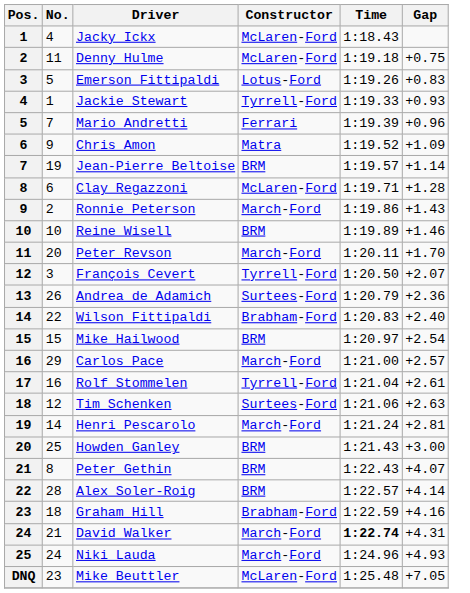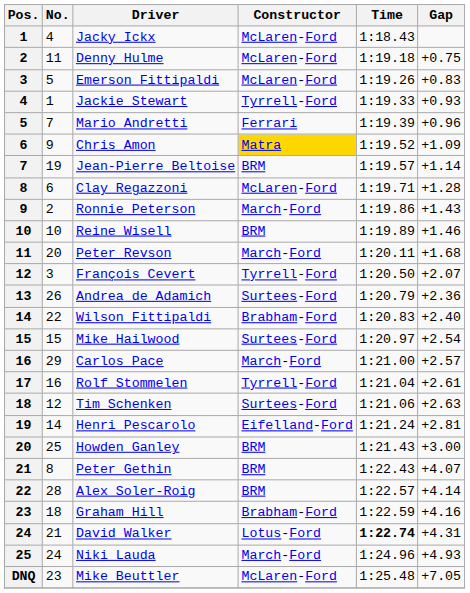 <table class="wikitable sortable">
 <tr>
 <th>Pos.</th>
 <th>No.</th>
 <th>Driver</th>
 <th>Constructor</th>
 <th>Time</th>
 <th>Gap</th>
 </tr>
 <tr>
 <th>1</th>
 <td>4</td>
 <td> <a href='#'>Jacky Ickx</a></td>
 <td><a href='#'>McLaren</a>-<a href='#'>Ford</a></td>
 <td>1:18.43</td>
 <td></td>
 </tr>
 <tr>
 <th>2</th>
 <td>11</td>
 <td> <a href='#'>Denny Hulme</a></td>
 <td><a href='#'>McLaren</a>-<a href='#'>Ford</a></td>
 <td>1:19.18</td>
 <td>+0.75</td>
 </tr>
 <tr>
 <th>3</th>
 <td>5</td>
 <td> <a href='#'>Emerson Fittipaldi</a></td>
-<td><a href='#'>Lotus</a>-<a href='#'>Ford</a></td>
+<td><a href='#'>McLaren</a>-<a href='#'>Ford</a></td>
 <td>1:19.26</td>
 <td>+0.83</td>
 </tr>
 <tr>
 <th>4</th>
 <td>1</td>
 <td> <a href='#'>Jackie Stewart</a></td>
 <td><a href='#'>Tyrrell</a>-<a href='#'>Ford</a></td>
 <td>1:19.33</td>
 <td>+0.93</td>
 </tr>
 <tr>
 <th>5</th>
 <td>7</td>
 <td> <a href='#'>Mario Andretti</a></td>
 <td><a href='#'>Ferrari</a></td>
 <td>1:19.39</td>
 <td>+0.96</td>
 </tr>
 <tr>
 <th>6</th>
 <td>9</td>
 <td> <a href='#'>Chris Amon</a></td>
-<td><a href='#'>Matra</a></td>
+<td style="background: gold;"><a href='#'>Matra</a></td>
 <td>1:19.52</td>
 <td>+1.09</td>
 </tr>
 <tr>
 <th>7</th>
 <td>19</td>
 <td> <a href='#'>Jean-Pierre Beltoise</a></td>
 <td><a href='#'>BRM</a></td>
 <td>1:19.57</td>
 <td>+1.14</td>
 </tr>
 <tr>
 <th>8</th>
 <td>6</td>
 <td> <a href='#'>Clay Regazzoni</a></td>
 <td><a href='#'>McLaren</a>-<a href='#'>Ford</a></td>
 <td>1:19.71</td>
 <td>+1.28</td>
 </tr>
 <tr>
 <th>9</th>
 <td>2</td>
 <td> <a href='#'>Ronnie Peterson</a></td>
 <td><a href='#'>March</a>-<a href='#'>Ford</a></td>
 <td>1:19.86</td>
 <td>+1.43</td>
 </tr>
 <tr>
 <th>10</th>
 <td>10</td>
 <td> <a href='#'>Reine Wisell</a></td>
 <td><a href='#'>BRM</a></td>
 <td>1:19.89</td>
 <td>+1.46</td>
 </tr>
 <tr>
 <th>11</th>
 <td>20</td>
 <td> <a href='#'>Peter Revson</a></td>
 <td><a href='#'>March</a>-<a href='#'>Ford</a></td>
 <td>1:20.11</td>
-<td>+1.70</td>
+<td>+1.68</td>
 </tr>
 <tr>
 <th>12</th>
 <td>3</td>
 <td> <a href='#'>François Cevert</a></td>
 <td><a href='#'>Tyrrell</a>-<a href='#'>Ford</a></td>
 <td>1:20.50</td>
 <td>+2.07</td>
 </tr>
 <tr>
 <th>13</th>
 <td>26</td>
 <td> <a href='#'>Andrea de Adamich</a></td>
 <td><a href='#'>Surtees</a>-<a href='#'>Ford</a></td>
 <td>1:20.79</td>
 <td>+2.36</td>
 </tr>
 <tr>
 <th>14</th>
 <td>22</td>
 <td> <a href='#'>Wilson Fittipaldi</a></td>
 <td><a href='#'>Brabham</a>-<a href='#'>Ford</a></td>
 <td>1:20.83</td>
 <td>+2.40</td>
 </tr>
 <tr>
 <th>15</th>
 <td>15</td>
 <td> <a href='#'>Mike Hailwood</a></td>
-<td><a href='#'>BRM</a></td>
+<td><a href='#'>Surtees</a>-<a href='#'>Ford</a></td>
 <td>1:20.97</td>
 <td>+2.54</td>
 </tr>
 <tr>
 <th>16</th>
 <td>29</td>
 <td> <a href='#'>Carlos Pace</a></td>
 <td><a href='#'>March</a>-<a href='#'>Ford</a></td>
 <td>1:21.00</td>
 <td>+2.57</td>
 </tr>
 <tr>
 <th>17</th>
 <td>16</td>
 <td> <a href='#'>Rolf Stommelen</a></td>
 <td><a href='#'>Tyrrell</a>-<a href='#'>Ford</a></td>
 <td>1:21.04</td>
 <td>+2.61</td>
 </tr>
 <tr>
 <th>18</th>
 <td>12</td>
 <td> <a href='#'>Tim Schenken</a></td>
 <td><a href='#'>Surtees</a>-<a href='#'>Ford</a></td>
 <td>1:21.06</td>
 <td>+2.63</td>
 </tr>
 <tr>
 <th>19</th>
 <td>14</td>
 <td> <a href='#'>Henri Pescarolo</a></td>
-<td><a href='#'>March</a>-<a href='#'>Ford</a></td>
+<td><a href='#'>Eifelland</a>-<a href='#'>Ford</a></td>
 <td>1:21.24</td>
 <td>+2.81</td>
 </tr>
 <tr>
 <th>20</th>
 <td>25</td>
 <td> <a href='#'>Howden Ganley</a></td>
 <td><a href='#'>BRM</a></td>
 <td>1:21.43</td>
 <td>+3.00</td>
 </tr>
 <tr>
 <th>21</th>
 <td>8</td>
 <td> <a href='#'>Peter Gethin</a></td>
 <td><a href='#'>BRM</a></td>
 <td>1:22.43</td>
 <td>+4.07</td>
 </tr>
 <tr>
 <th>22</th>
 <td>28</td>
 <td> <a href='#'>Alex Soler-Roig</a></td>
 <td><a href='#'>BRM</a></td>
 <td>1:22.57</td>
 <td>+4.14</td>
 </tr>
 <tr>
 <th>23</th>
 <td>18</td>
 <td> <a href='#'>Graham Hill</a></td>
 <td><a href='#'>Brabham</a>-<a href='#'>Ford</a></td>
 <td>1:22.59</td>
 <td>+4.16</td>
 </tr>
 <tr>
 <th>24</th>
 <td>21</td>
 <td> <a href='#'>David Walker</a></td>
-<td><a href='#'>March</a>-<a href='#'>Ford</a></td>
+<td><a href='#'>Lotus</a>-<a href='#'>Ford</a></td>
 <td><strong>1:22.74</strong></td>
 <td>+4.31</td>
 </tr>
 <tr>
 <th>25</th>
 <td>24</td>
 <td> <a href='#'>Niki Lauda</a></td>
 <td><a href='#'>March</a>-<a href='#'>Ford</a></td>
 <td>1:24.96</td>
 <td>+4.93</td>
 </tr>
 <tr>
 <th>DNQ</th>
 <td>23</td>
 <td> <a href='#'>Mike Beuttler</a></td>
 <td><a href='#'>McLaren</a>-<a href='#'>Ford</a></td>
 <td>1:25.48</td>
 <td>+7.05</td>
 </tr>
 <tr>
 </tr>
 </table>
